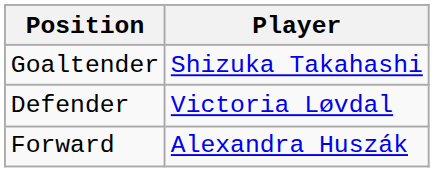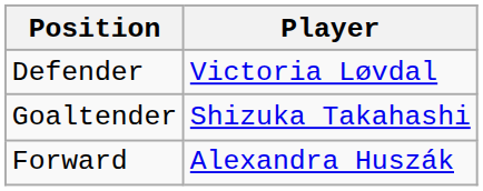 <table class="wikitable">
 <tr>
 <th>Position</th>
 <th>Player</th>
 </tr>
 <tr>
+<td>Defender</td>
+<td> <a href='#'>Victoria Løvdal</a></td>
+</tr>
+<tr>
 <td>Goaltender</td>
 <td> <a href='#'>Shizuka Takahashi</a></td>
-</tr>
-<tr>
-<td>Defender</td>
-<td> <a href='#'>Victoria Løvdal</a></td>
 </tr>
 <tr>
 <td>Forward</td>
 <td> <a href='#'>Alexandra Huszák</a></td>
 </tr>
 </table>
